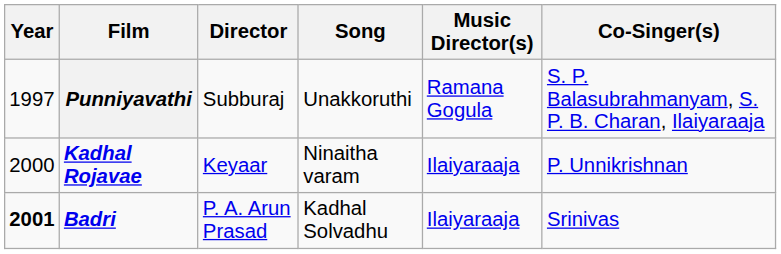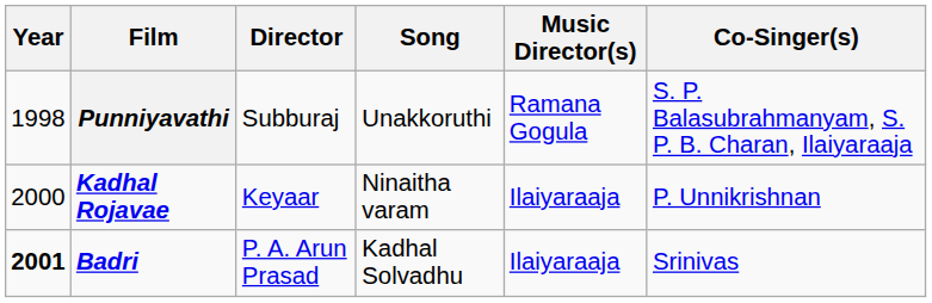 <table class="wikitable">
 <tr>
 <th>Year</th>
 <th>Film</th>
 <th>Director</th>
 <th>Song</th>
 <th>Music Director(s)</th>
 <th>Co-Singer(s)</th>
 </tr>
 <tr>
-<td>1997</td>
+<td>1998</td>
 <th><strong><em>Punniyavathi</em></strong></th>
 <td>Subburaj</td>
 <td>Unakkoruthi</td>
 <td><a href='#'>Ramana Gogula</a></td>
 <td><a href='#'>S. P. Balasubrahmanyam</a>, <a href='#'>S. P. B. Charan</a>, <a href='#'>Ilaiyaraaja</a></td>
 </tr>
 <tr>
 <td>2000</td>
 <td><strong><em><a href='#'>Kadhal Rojavae</a></em></strong></td>
 <td><a href='#'>Keyaar</a></td>
 <td>Ninaitha varam</td>
 <td><a href='#'>Ilaiyaraaja</a></td>
 <td><a href='#'>P. Unnikrishnan</a></td>
 </tr>
 <tr>
 <td><strong>2001</strong></td>
 <td><a href='#'><strong><em>Badri</em></strong></a></td>
 <td><a href='#'>P. A. Arun Prasad</a></td>
 <td>Kadhal Solvadhu</td>
 <td><a href='#'>Ilaiyaraaja</a></td>
 <td><a href='#'>Srinivas</a></td>
 </tr>
 </table>
